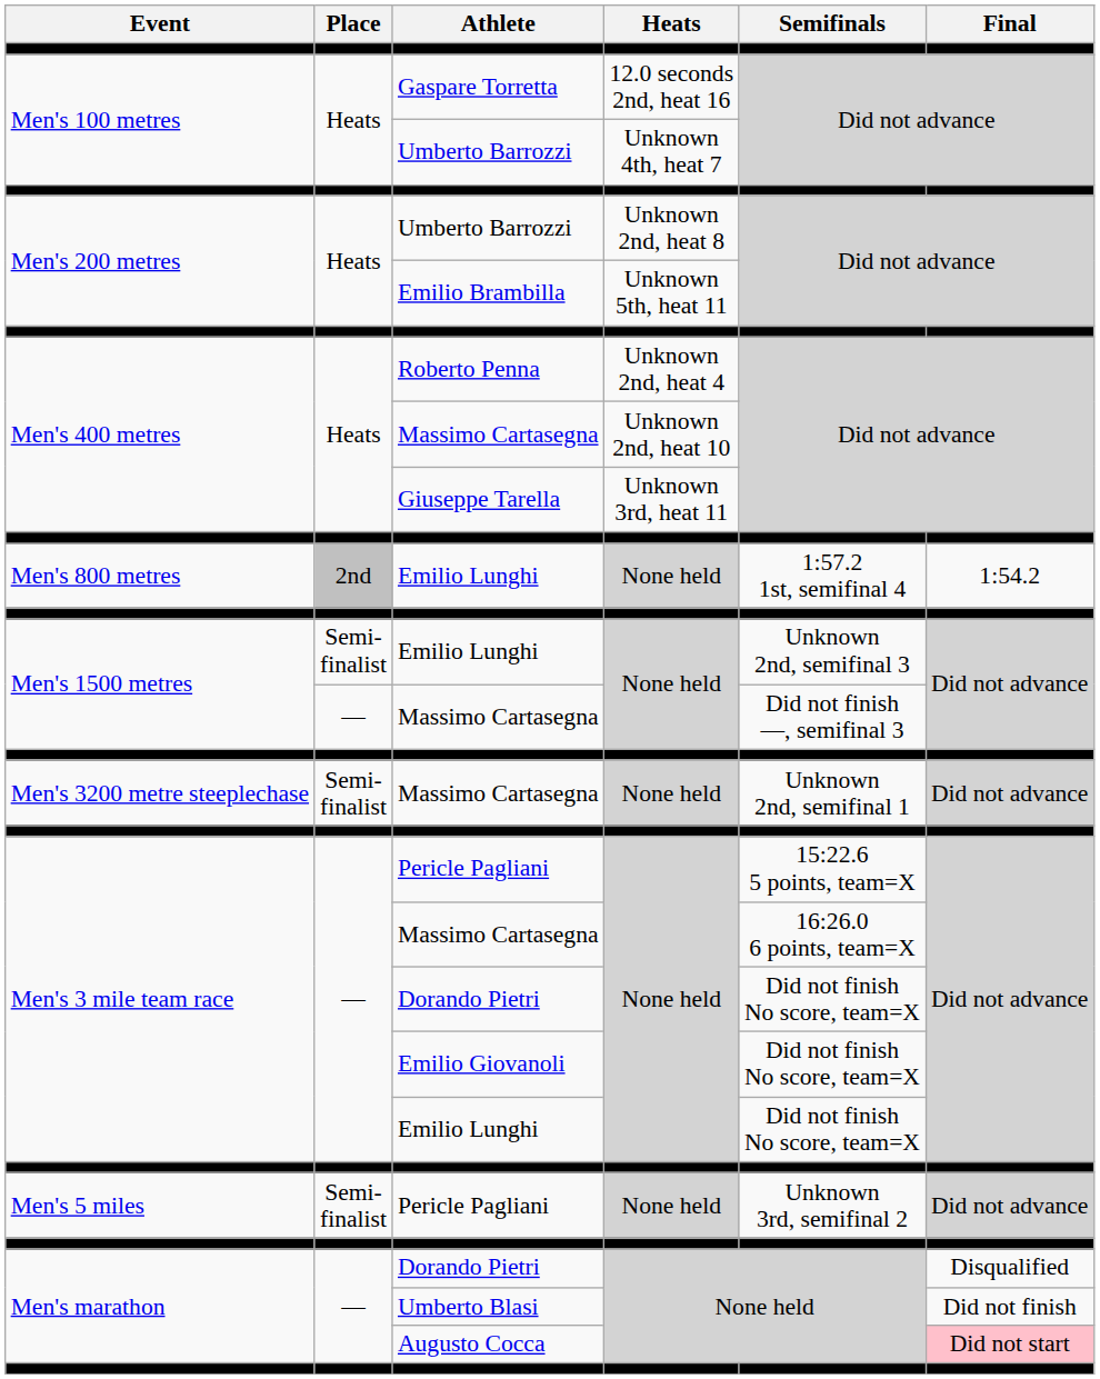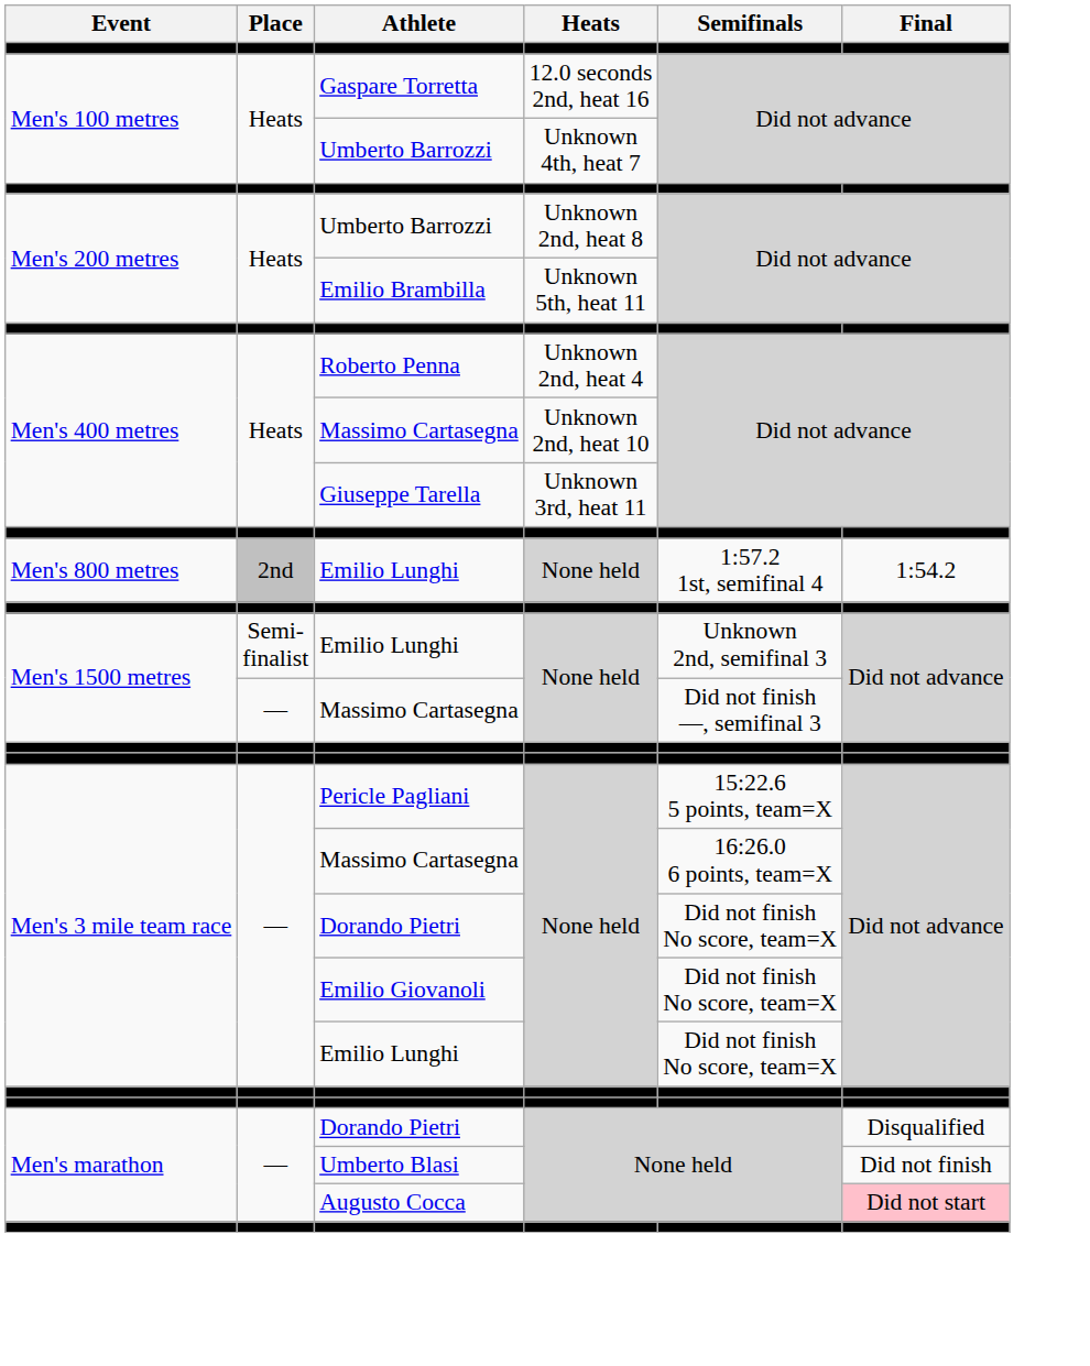 <table class=wikitable>
 <tr>
 <th>Event</th>
 <th>Place</th>
 <th>Athlete</th>
 <th>Heats</th>
 <th>Semifinals</th>
 <th>Final</th>
 </tr>
 <tr bgcolor=black>
 <td></td>
 <td></td>
 <td></td>
 <td></td>
 <td></td>
 <td></td>
 </tr>
 <tr align=center>
 <td rowspan=2 align=left><a href='#'>Men's 100 metres</a></td>
 <td rowspan=2>Heats</td>
 <td align=left><a href='#'>Gaspare Torretta</a></td>
 <td>12.0 seconds <br> 2nd, heat 16</td>
 <td rowspan=2 colspan=2 bgcolor=lightgray>Did not advance</td>
 </tr>
 <tr align=center>
 <td align=left><a href='#'>Umberto Barrozzi</a></td>
 <td>Unknown <br> 4th, heat 7</td>
 </tr>
 <tr bgcolor=black>
 <td></td>
 <td></td>
 <td></td>
 <td></td>
 <td></td>
 <td></td>
 </tr>
 <tr align=center>
 <td rowspan=2 align=left><a href='#'>Men's 200 metres</a></td>
 <td rowspan=2>Heats</td>
 <td align=left>Umberto Barrozzi</td>
 <td>Unknown <br> 2nd, heat 8</td>
 <td rowspan=2 colspan=2 bgcolor=lightgray>Did not advance</td>
 </tr>
 <tr align=center>
 <td align=left><a href='#'>Emilio Brambilla</a></td>
 <td>Unknown <br> 5th, heat 11</td>
 </tr>
 <tr bgcolor=black>
 <td></td>
 <td></td>
 <td></td>
 <td></td>
 <td></td>
 <td></td>
 </tr>
 <tr align=center>
 <td rowspan=3 align=left><a href='#'>Men's 400 metres</a></td>
 <td rowspan=3>Heats</td>
 <td align=left><a href='#'>Roberto Penna</a></td>
 <td>Unknown <br> 2nd, heat 4</td>
 <td rowspan=3 colspan=2 bgcolor=lightgray>Did not advance</td>
 </tr>
 <tr align=center>
 <td align=left><a href='#'>Massimo Cartasegna</a></td>
 <td>Unknown <br> 2nd, heat 10</td>
 </tr>
 <tr align=center>
 <td align=left><a href='#'>Giuseppe Tarella</a></td>
 <td>Unknown <br> 3rd, heat 11</td>
 </tr>
 <tr bgcolor=black>
 <td></td>
 <td></td>
 <td></td>
 <td></td>
 <td></td>
 <td></td>
 </tr>
 <tr align=center>
 <td align=left><a href='#'>Men's 800 metres</a></td>
 <td bgcolor=silver>2nd</td>
 <td align=left><a href='#'>Emilio Lunghi</a></td>
 <td bgcolor=lightgray>None held</td>
 <td>1:57.2 <br> 1st, semifinal 4</td>
 <td>1:54.2</td>
 </tr>
 <tr bgcolor=black>
 <td></td>
 <td></td>
 <td></td>
 <td></td>
 <td></td>
 <td></td>
 </tr>
 <tr align=center>
 <td rowspan=2 align=left><a href='#'>Men's 1500 metres</a></td>
 <td>Semi-<br>finalist</td>
 <td align=left>Emilio Lunghi</td>
 <td rowspan=2 bgcolor=lightgray>None held</td>
 <td>Unknown <br> 2nd, semifinal 3</td>
 <td rowspan=2 bgcolor=lightgray>Did not advance</td>
 </tr>
 <tr align=center>
 <td>—</td>
 <td align=left>Massimo Cartasegna</td>
 <td>Did not finish <br> —, semifinal 3</td>
 </tr>
 <tr bgcolor=black>
 <td></td>
 <td></td>
 <td></td>
 <td></td>
 <td></td>
 <td></td>
 </tr>
-<tr align=center>
-<td align=left><a href='#'>Men's 3200 metre steeplechase</a></td>
-<td>Semi-<br>finalist</td>
-<td align=left>Massimo Cartasegna</td>
-<td bgcolor=lightgray>None held</td>
-<td>Unknown <br> 2nd, semifinal 1</td>
-<td bgcolor=lightgray>Did not advance</td>
-</tr>
 <tr bgcolor=black>
 <td></td>
 <td></td>
 <td></td>
 <td></td>
 <td></td>
 <td></td>
 </tr>
 <tr align=center>
 <td rowspan=5 align=left><a href='#'>Men's 3 mile team race</a></td>
 <td rowspan=5>—</td>
 <td align=left><a href='#'>Pericle Pagliani</a></td>
 <td rowspan=5 bgcolor=lightgray>None held</td>
 <td>15:22.6 <br> 5 points, team=X</td>
 <td rowspan=5 bgcolor=lightgray>Did not advance</td>
 </tr>
 <tr align=center>
 <td align=left>Massimo Cartasegna</td>
 <td>16:26.0 <br> 6 points, team=X</td>
 </tr>
 <tr align=center>
 <td align=left><a href='#'>Dorando Pietri</a></td>
 <td>Did not finish <br> No score, team=X</td>
 </tr>
 <tr align=center>
 <td align=left><a href='#'>Emilio Giovanoli</a></td>
 <td>Did not finish <br> No score, team=X</td>
 </tr>
 <tr align=center>
 <td align=left>Emilio Lunghi</td>
 <td>Did not finish <br> No score, team=X</td>
 </tr>
 <tr bgcolor=black>
 <td></td>
 <td></td>
 <td></td>
 <td></td>
 <td></td>
 <td></td>
 </tr>
-<tr align=center>
-<td align=left><a href='#'>Men's 5 miles</a></td>
-<td>Semi-<br>finalist</td>
-<td align=left>Pericle Pagliani</td>
-<td bgcolor=lightgray>None held</td>
-<td>Unknown <br> 3rd, semifinal 2</td>
-<td bgcolor=lightgray>Did not advance</td>
-</tr>
 <tr bgcolor=black>
 <td></td>
 <td></td>
 <td></td>
 <td></td>
 <td></td>
 <td></td>
 </tr>
 <tr align=center>
 <td rowspan=3 align=left><a href='#'>Men's marathon</a></td>
 <td rowspan=3>—</td>
 <td align=left><a href='#'>Dorando Pietri</a></td>
 <td rowspan=3 colspan=2 bgcolor=lightgray>None held</td>
 <td>Disqualified</td>
 </tr>
 <tr align=center>
 <td align=left><a href='#'>Umberto Blasi</a></td>
 <td>Did not finish</td>
 </tr>
 <tr align=center>
 <td align=left><a href='#'>Augusto Cocca</a></td>
 <td style="background: pink;">Did not start</td>
 </tr>
 <tr bgcolor=black>
 <td></td>
 <td></td>
 <td></td>
 <td></td>
 <td></td>
 <td></td>
 </tr>
 </table>
